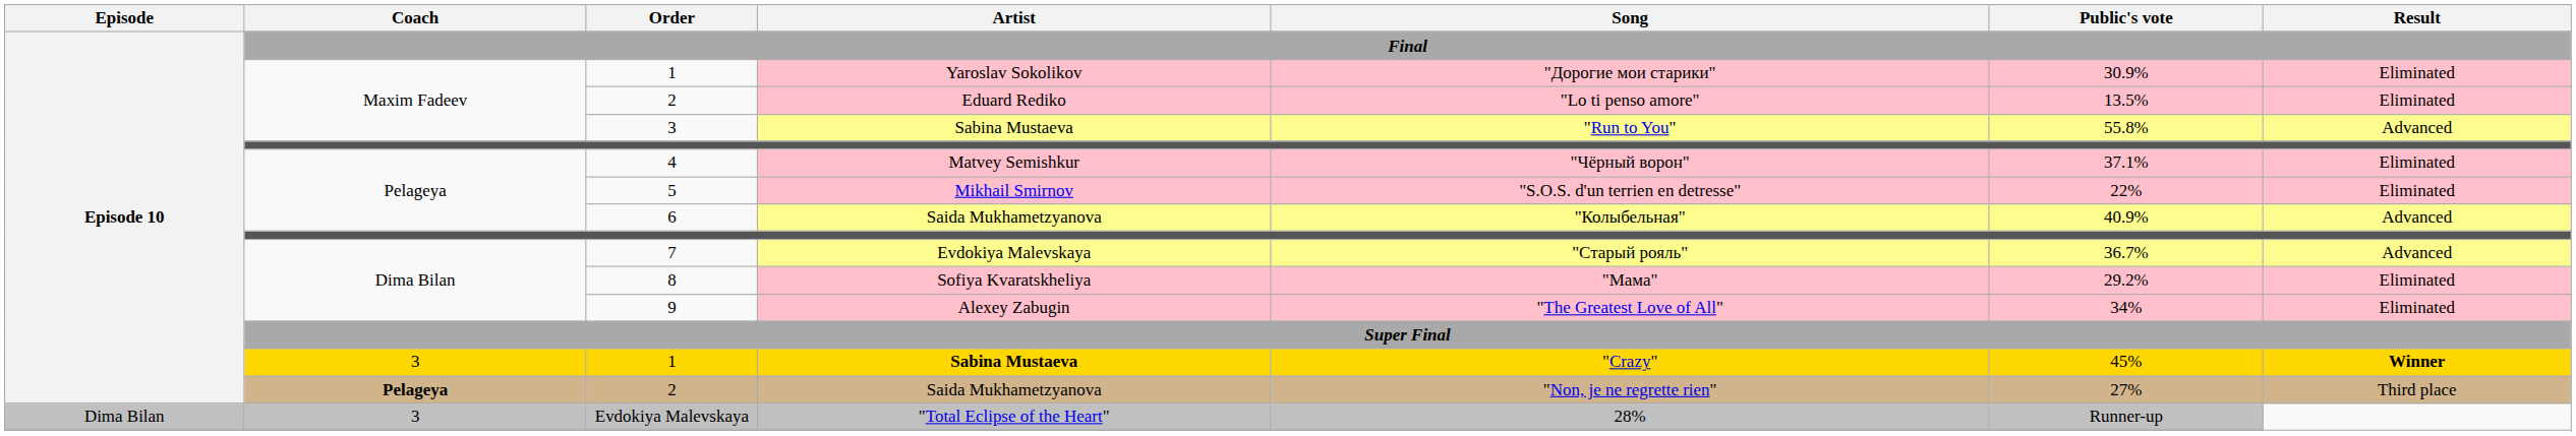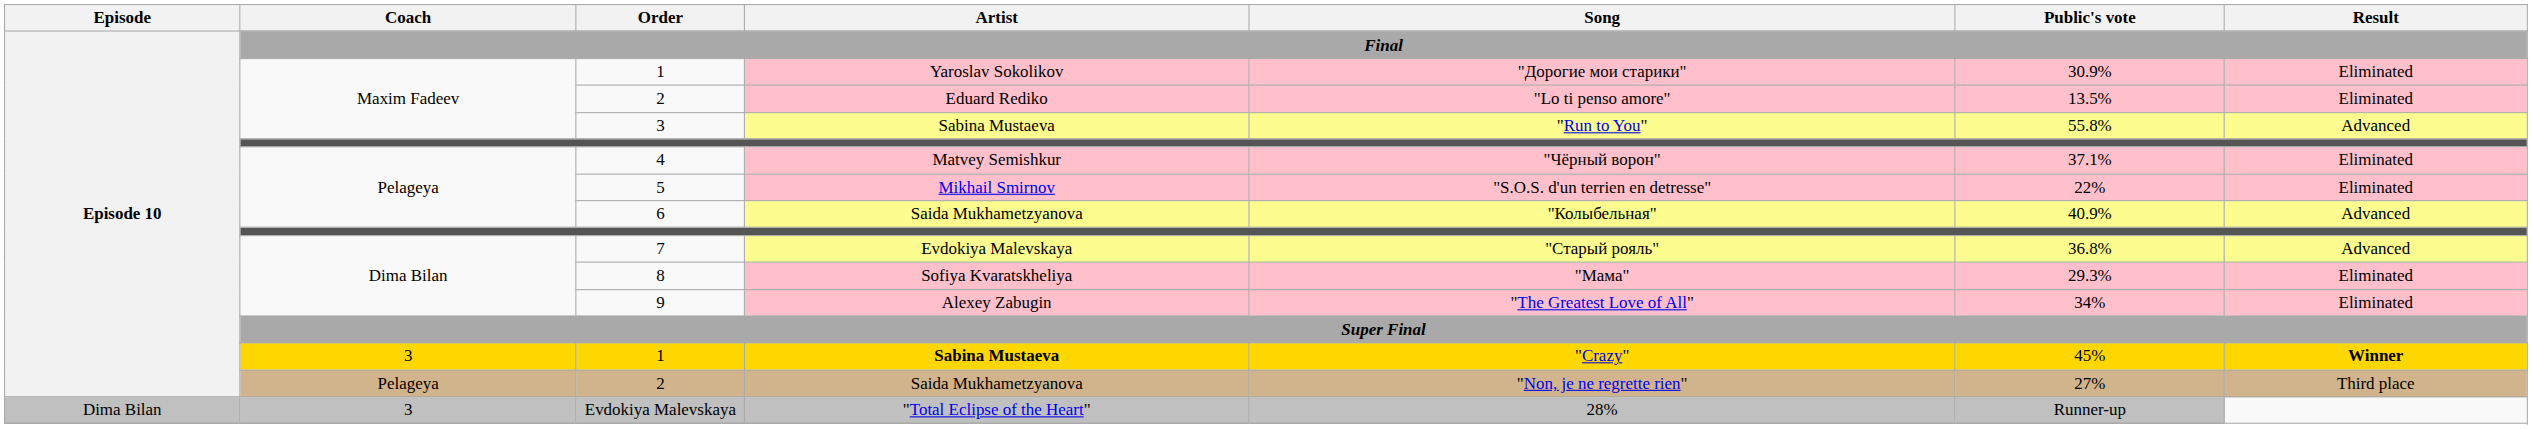 <table class="wikitable" style="text-align:center; width:120%;">
 <tr>
 <th style="width:07%;">Episode</th>
 <th style="width:10%;">Coach</th>
 <th style="width:05%;">Order</th>
 <th style="width:15%;">Artist</th>
 <th style="width:21%;">Song</th>
 <th style="width:08%;">Public's vote</th>
 <th style="width:09%;">Result</th>
 </tr>
 <tr>
 <th rowspan=17 scope="row">Episode 10 <br> </th>
 </tr>
 <tr>
 <td colspan=6 style = "background: darkgray"><strong><em>Final</em></strong></td>
 </tr>
 <tr>
 <td rowspan=3>Maxim Fadeev</td>
 <td>1</td>
 <td style="background:pink">Yaroslav Sokolikov</td>
 <td style="background:pink">"Дорогие мои старики"</td>
 <td style="background:pink">30.9%</td>
 <td style="background:pink">Eliminated</td>
 </tr>
 <tr>
 <td>2</td>
 <td style="background:pink">Eduard Rediko</td>
 <td style="background:pink">"Lo ti penso amore"</td>
 <td style="background:pink">13.5%</td>
 <td style="background:pink">Eliminated</td>
 </tr>
 <tr>
 <td>3</td>
 <td style="background:#fdfc8f">Sabina Mustaeva</td>
 <td style="background:#fdfc8f">"<a href='#'>Run to You</a>"</td>
 <td style="background:#fdfc8f">55.8%</td>
 <td style="background:#fdfc8f">Advanced</td>
 </tr>
 <tr>
 <td colspan=6 style="background:#555555;"></td>
 </tr>
 <tr>
 <td rowspan=3>Pelageya</td>
 <td>4</td>
 <td style="background:pink">Matvey Semishkur</td>
 <td style="background:pink">"Чёрный ворон"</td>
 <td style="background:pink">37.1%</td>
 <td style="background:pink">Eliminated</td>
 </tr>
 <tr>
 <td>5</td>
 <td style="background:pink"><a href='#'>Mikhail Smirnov</a></td>
 <td style="background:pink">"S.O.S. d'un terrien en detresse"</td>
 <td style="background:pink">22%</td>
 <td style="background:pink">Eliminated</td>
 </tr>
 <tr>
 <td>6</td>
 <td style="background:#fdfc8f">Saida Mukhametzyanova</td>
 <td style="background:#fdfc8f">"Колыбельная"</td>
 <td style="background:#fdfc8f">40.9%</td>
 <td style="background:#fdfc8f">Advanced</td>
 </tr>
 <tr>
 <td colspan=6 style="background:#555555;"></td>
 </tr>
 <tr>
 <td rowspan=3>Dima Bilan</td>
 <td>7</td>
 <td style="background:#fdfc8f">Evdokiya Malevskaya</td>
 <td style="background:#fdfc8f">"Старый рояль"</td>
-<td style="background:#fdfc8f">36.7%</td>
+<td style="background:#fdfc8f">36.8%</td>
 <td style="background:#fdfc8f">Advanced</td>
 </tr>
 <tr>
 <td>8</td>
 <td style="background:pink">Sofiya Kvaratskheliya</td>
 <td style="background:pink">"Мама"</td>
-<td style="background:pink">29.2%</td>
+<td style="background:pink">29.3%</td>
 <td style="background:pink">Eliminated</td>
 </tr>
 <tr>
 <td>9</td>
 <td style="background:pink">Alexey Zabugin</td>
 <td style="background:pink">"<a href='#'>The Greatest Love of All</a>"</td>
 <td style="background:pink">34%</td>
 <td style="background:pink">Eliminated</td>
 </tr>
 <tr>
 <td colspan = 6 style = "background: darkgray"><strong><em>Super Final</em></strong></td>
 </tr>
 <tr>
 </tr>
 <tr bgcolor="gold">
 <td>3</td>
 <td>1</td>
 <td><strong>Sabina Mustaeva</strong></td>
 <td>"<a href='#'>Crazy</a>"</td>
 <td>45%</td>
 <td><strong>Winner</strong></td>
 </tr>
 <tr bgcolor="tan">
-<td><strong>Pelageya</strong></td>
+<td>Pelageya</td>
 <td>2</td>
 <td>Saida Mukhametzyanova</td>
 <td>"<a href='#'>Non, je ne regrette rien</a>"</td>
 <td>27%</td>
 <td>Third place</td>
 </tr>
 <tr bgcolor="silver">
 <td>Dima Bilan</td>
 <td>3</td>
 <td>Evdokiya Malevskaya</td>
 <td>"<a href='#'>Total Eclipse of the Heart</a>"</td>
 <td>28%</td>
 <td>Runner-up</td>
 </tr>
 <tr>
 </tr>
 </table>
